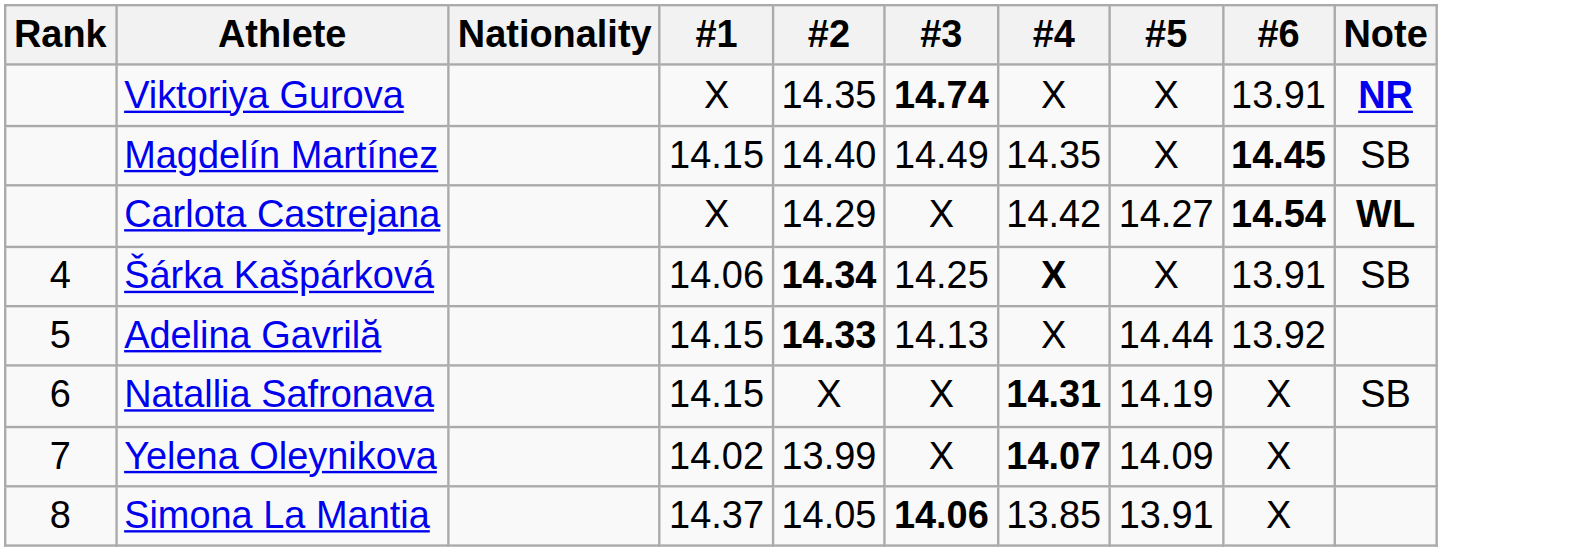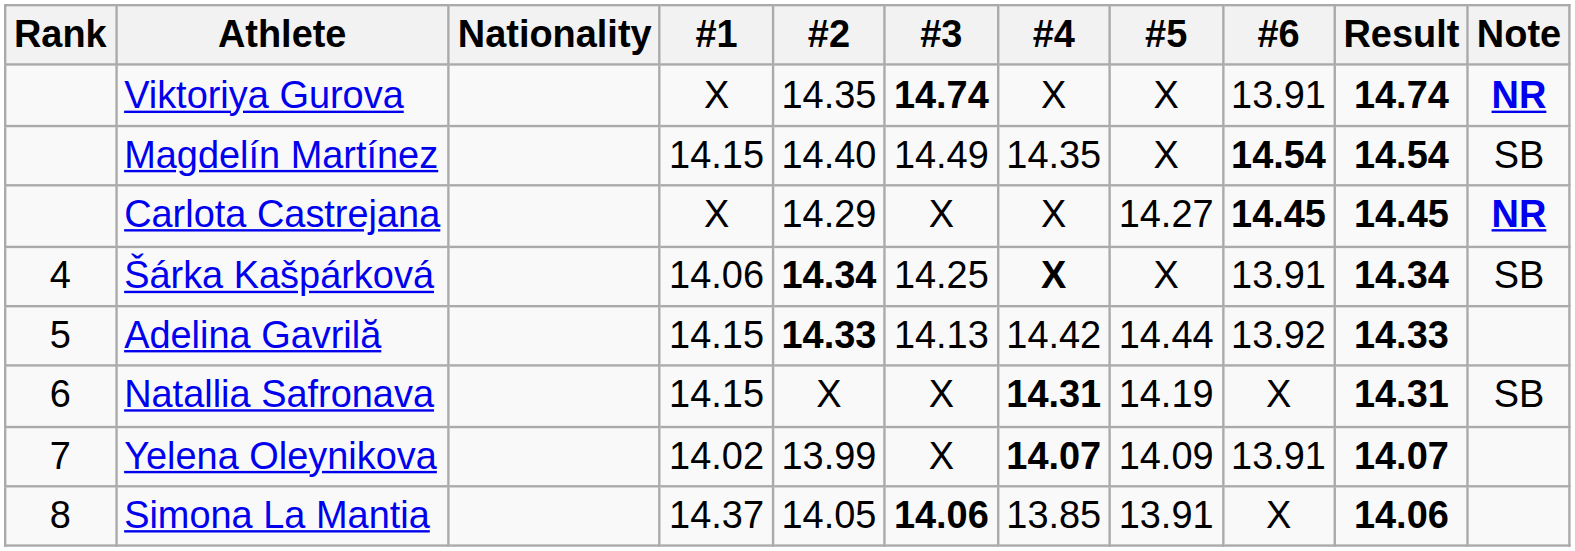 <table class="wikitable" style="text-align:center">
 <tr>
 <th>Rank</th>
 <th>Athlete</th>
 <th>Nationality</th>
 <th>#1</th>
 <th>#2</th>
 <th>#3</th>
 <th>#4</th>
 <th>#5</th>
 <th>#6</th>
+<th>Result</th>
 <th>Note</th>
 </tr>
 <tr>
 <td></td>
 <td align=left><a href='#'>Viktoriya Gurova</a></td>
 <td align=left></td>
 <td>X</td>
 <td>14.35</td>
 <td><strong>14.74</strong></td>
 <td>X</td>
 <td>X</td>
 <td>13.91</td>
+<td><strong>14.74</strong></td>
 <td><strong><a href='#'>NR</a></strong></td>
 </tr>
 <tr>
 <td></td>
 <td align=left><a href='#'>Magdelín Martínez</a></td>
 <td align=left></td>
 <td>14.15</td>
 <td>14.40</td>
 <td>14.49</td>
 <td>14.35</td>
 <td>X</td>
-<td><strong>14.45</strong></td>
+<td><strong>14.54</strong></td>
+<td><strong>14.54</strong></td>
 <td>SB</td>
 </tr>
 <tr>
 <td></td>
 <td align=left><a href='#'>Carlota Castrejana</a></td>
 <td align=left></td>
 <td>X</td>
 <td>14.29</td>
 <td>X</td>
-<td>14.42</td>
+<td>X</td>
 <td>14.27</td>
-<td><strong>14.54</strong></td>
-<td><strong>WL</strong></td>
+<td><strong>14.45</strong></td>
+<td><strong>14.45</strong></td>
+<td><strong><a href='#'>NR</a></strong></td>
 </tr>
 <tr>
 <td>4</td>
 <td align=left><a href='#'>Šárka Kašpárková</a></td>
 <td align=left></td>
 <td>14.06</td>
 <td><strong>14.34</strong></td>
 <td>14.25</td>
 <td><strong>X</strong></td>
 <td>X</td>
 <td>13.91</td>
+<td><strong>14.34</strong></td>
 <td>SB</td>
 </tr>
 <tr>
 <td>5</td>
 <td align=left><a href='#'>Adelina Gavrilă</a></td>
 <td align=left></td>
 <td>14.15</td>
 <td><strong>14.33</strong></td>
 <td>14.13</td>
-<td>X</td>
+<td>14.42</td>
 <td>14.44</td>
 <td>13.92</td>
+<td><strong>14.33</strong></td>
 <td></td>
 </tr>
 <tr>
 <td>6</td>
 <td align=left><a href='#'>Natallia Safronava</a></td>
 <td align=left></td>
 <td>14.15</td>
 <td>X</td>
 <td>X</td>
 <td><strong>14.31</strong></td>
 <td>14.19</td>
 <td>X</td>
+<td><strong>14.31</strong></td>
 <td>SB</td>
 </tr>
 <tr>
 <td>7</td>
 <td align=left><a href='#'>Yelena Oleynikova</a></td>
 <td align=left></td>
 <td>14.02</td>
 <td>13.99</td>
 <td>X</td>
 <td><strong>14.07</strong></td>
 <td>14.09</td>
-<td>X</td>
+<td>13.91</td>
+<td><strong>14.07</strong></td>
 <td></td>
 </tr>
 <tr>
 <td>8</td>
 <td align=left><a href='#'>Simona La Mantia</a></td>
 <td align=left></td>
 <td>14.37</td>
 <td>14.05</td>
 <td><strong>14.06</strong></td>
 <td>13.85</td>
 <td>13.91</td>
 <td>X</td>
+<td><strong>14.06</strong></td>
 <td></td>
 </tr>
 </table>
